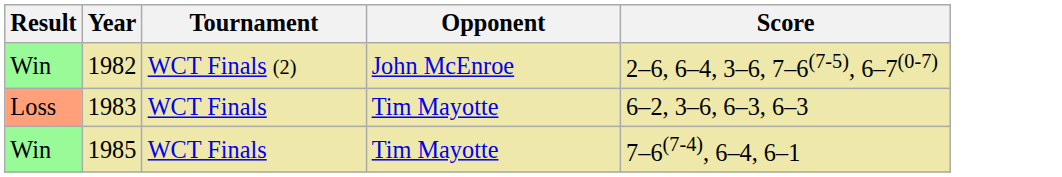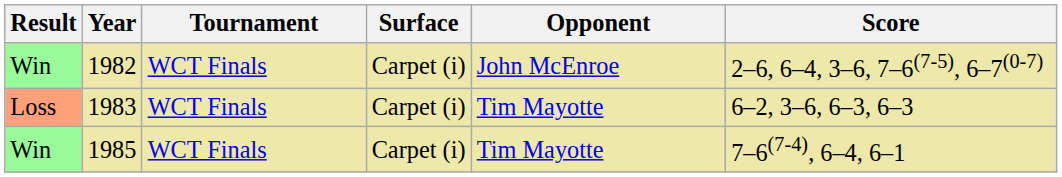 <table class="sortable wikitable">
 <tr>
 <th>Result</th>
 <th>Year</th>
 <th style="width:140px">Tournament</th>
+<th>Surface</th>
 <th style="width:160px">Opponent</th>
 <th style="width:210px" class="unsortable">Score</th>
 </tr>
 <tr style="background:#eee8aa;">
 <td style="background:#98fb98;">Win</td>
 <td>1982</td>
-<td><a href='#'>WCT Finals</a> <small>(2)</small></td>
+<td><a href='#'>WCT Finals</a></td>
+<td>Carpet (i)</td>
 <td> <a href='#'>John McEnroe</a></td>
 <td>2–6, 6–4, 3–6, 7–6<sup>(7-5)</sup>, 6–7<sup>(0-7)</sup></td>
 </tr>
 <tr style="background:#eee8aa;">
 <td style="background:#ffa07a;">Loss</td>
 <td>1983</td>
 <td><a href='#'>WCT Finals</a></td>
+<td>Carpet (i)</td>
 <td> <a href='#'>Tim Mayotte</a></td>
 <td>6–2, 3–6, 6–3, 6–3</td>
 </tr>
 <tr style="background:#eee8aa;">
 <td style="background:#98fb98;">Win</td>
 <td>1985</td>
 <td><a href='#'>WCT Finals</a></td>
+<td>Carpet (i)</td>
 <td> <a href='#'>Tim Mayotte</a></td>
 <td>7–6<sup>(7-4)</sup>,  6–4, 6–1</td>
 </tr>
 </table>
